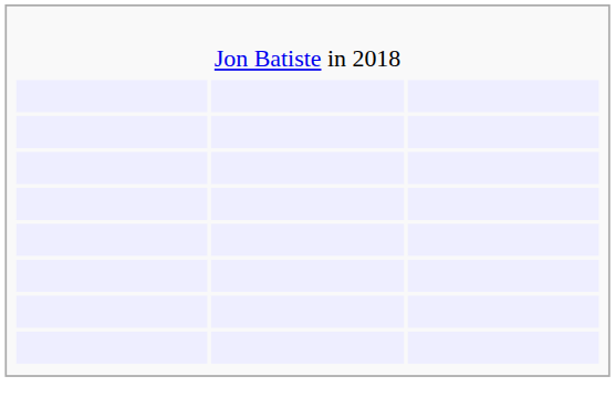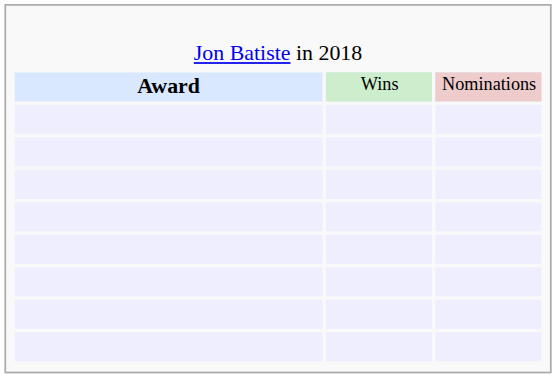 <table class="infobox" style="width: 25em; text-align: left; font-size: 80%; vertical-align: middle;">
 <tr>
 <td colspan="3" style="text-align:center;"><br><a href='#'>Jon Batiste</a> in 2018</td>
+</tr>
+<tr bgcolor=#D9E8FF style="text-align:center;">
+<th style="vertical-align: middle;">Award</th>
+<td style="background:#cceecc; font-size:8pt;" width="60px">Wins</td>
+<td style="background:#eecccc; font-size:8pt;" width="60px">Nominations</td>
 </tr>
 <tr bgcolor=#eeeeff>
 <td align="center"><br></td>
 <td></td>
 <td></td>
 </tr>
 <tr bgcolor=#eeeeff>
 <td align="center"><br></td>
 <td></td>
 <td></td>
 </tr>
 <tr bgcolor=#eeeeff>
 <td align="center"><br></td>
 <td></td>
 <td></td>
 </tr>
 <tr bgcolor=#eeeeff>
 <td align="center"><br></td>
 <td></td>
 <td></td>
 </tr>
 <tr bgcolor=#eeeeff>
 <td align="center"><br></td>
 <td></td>
 <td></td>
 </tr>
 <tr bgcolor=#eeeeff>
 <td align="center"><br></td>
 <td></td>
 <td></td>
 </tr>
 <tr bgcolor=#eeeeff>
 <td align="center"><br></td>
 <td></td>
 <td></td>
 </tr>
 <tr bgcolor=#eeeeff>
 <td align="center"><br></td>
 <td></td>
 <td></td>
 </tr>
 <tr>
 </tr>
 </table>
